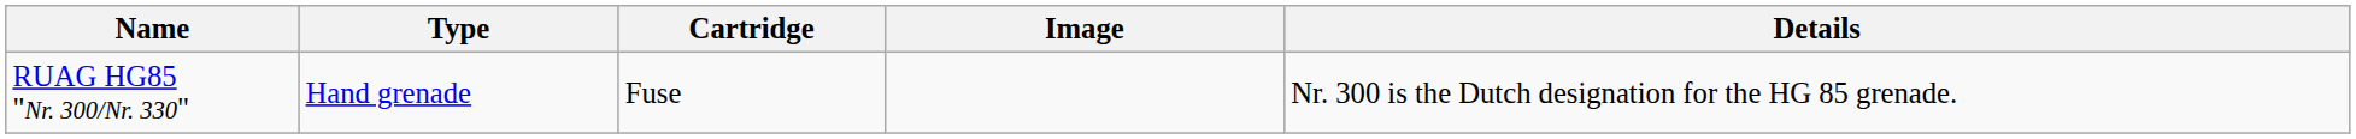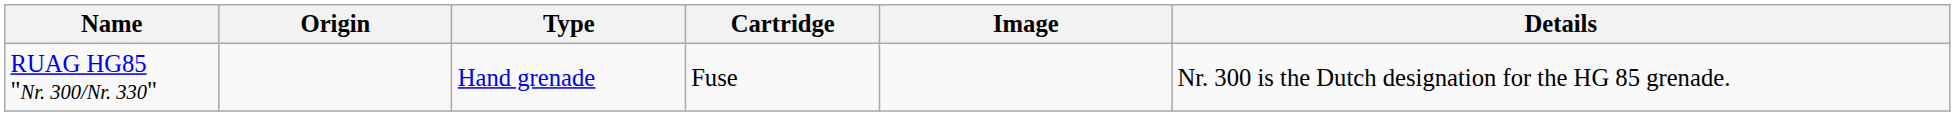 <table class="wikitable" style="margin:auto; width:100%;">
 <tr>
 <th style="text-align: center; width:11%;">Name</th>
+<th style="text-align: center; width:12%;">Origin</th>
 <th style="text-align: center; width:12%;">Type</th>
 <th style="text-align: center; width:10%;">Cartridge</th>
 <th style="text-align: center; width:15%;">Image</th>
 <th style="text-align: center; width:40%;">Details</th>
 </tr>
 <tr>
 <td><a href='#'>RUAG HG85</a><br>"<em><small>Nr. 300/Nr. 330</small></em>"</td>
+<td><small></small></td>
 <td><a href='#'>Hand grenade</a></td>
 <td>Fuse</td>
 <td></td>
 <td>Nr. 300 is the Dutch designation for the HG 85 grenade.</td>
 </tr>
 </table>
